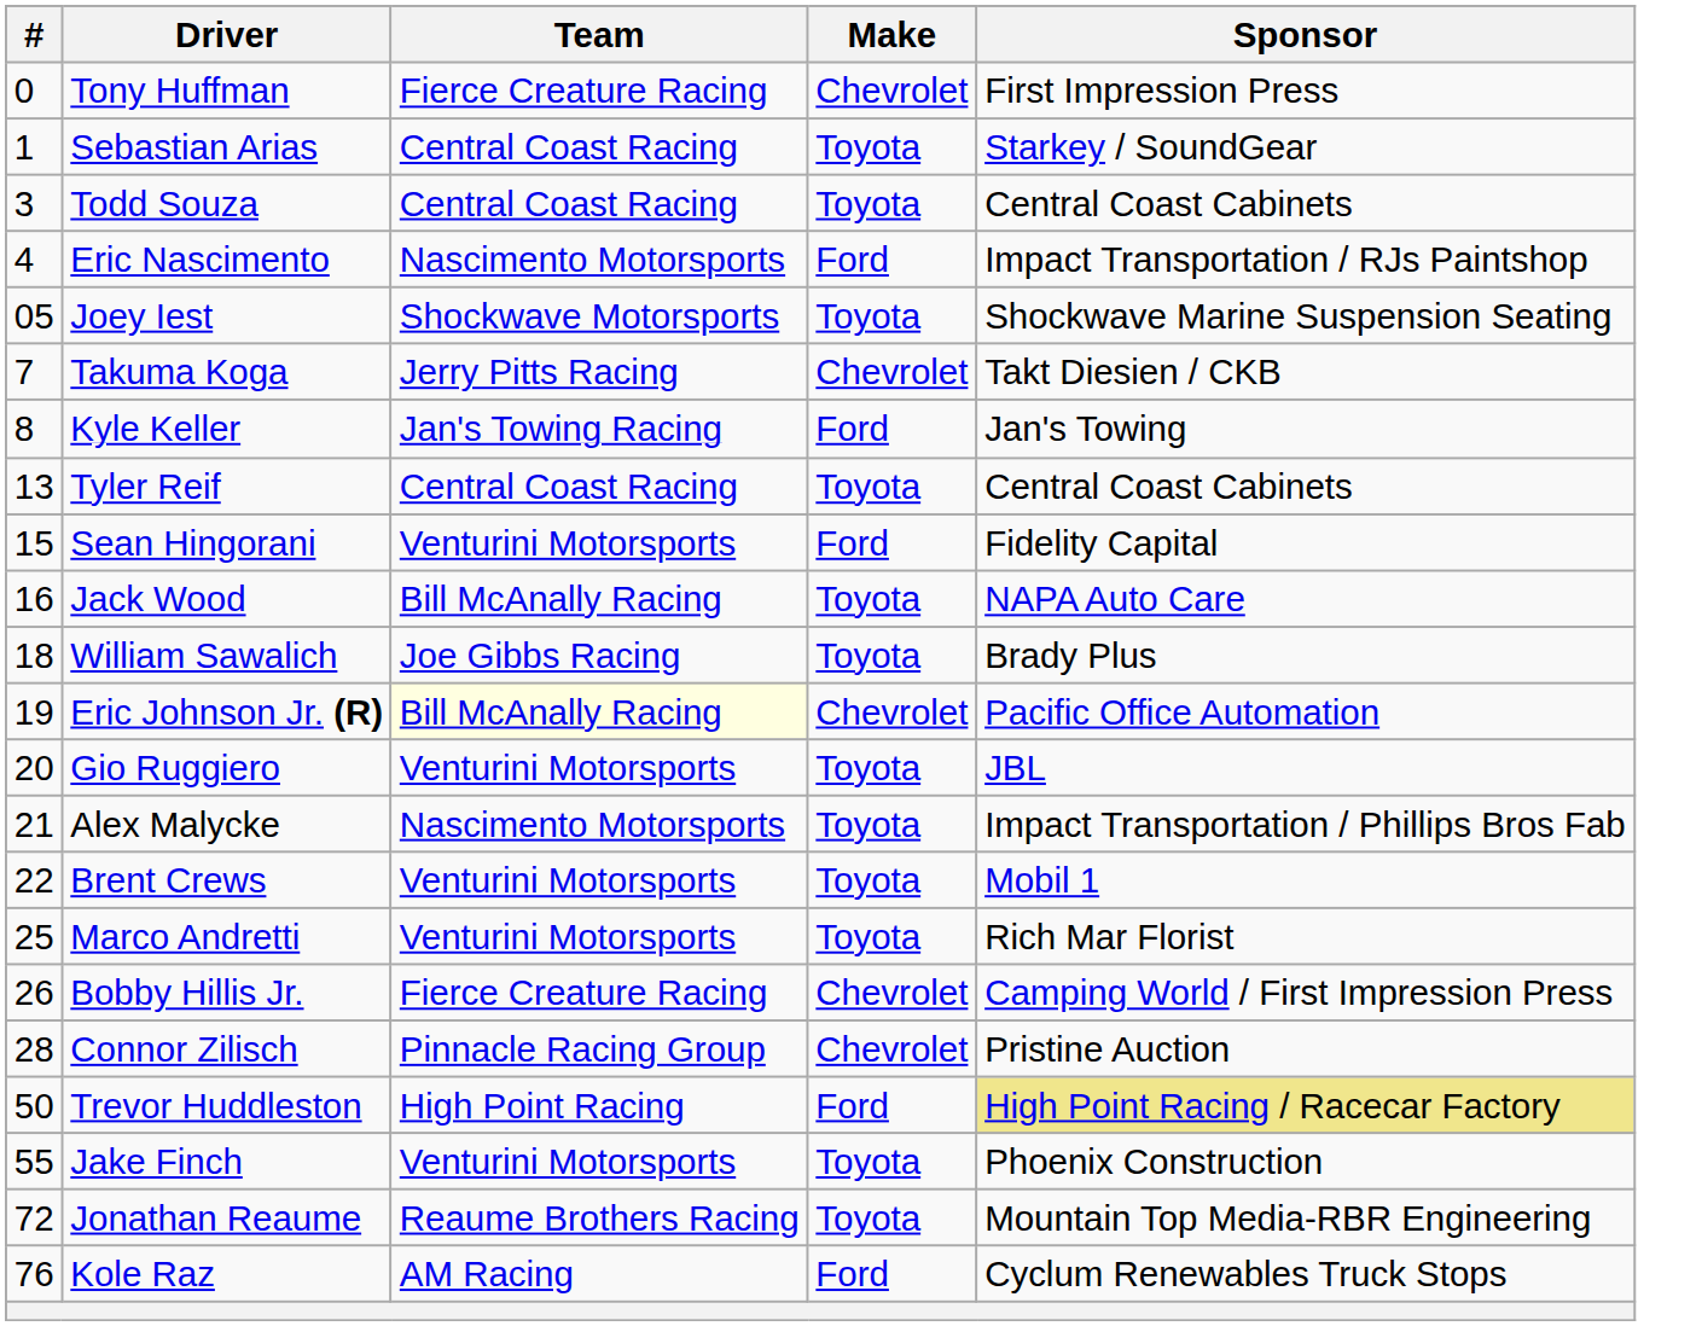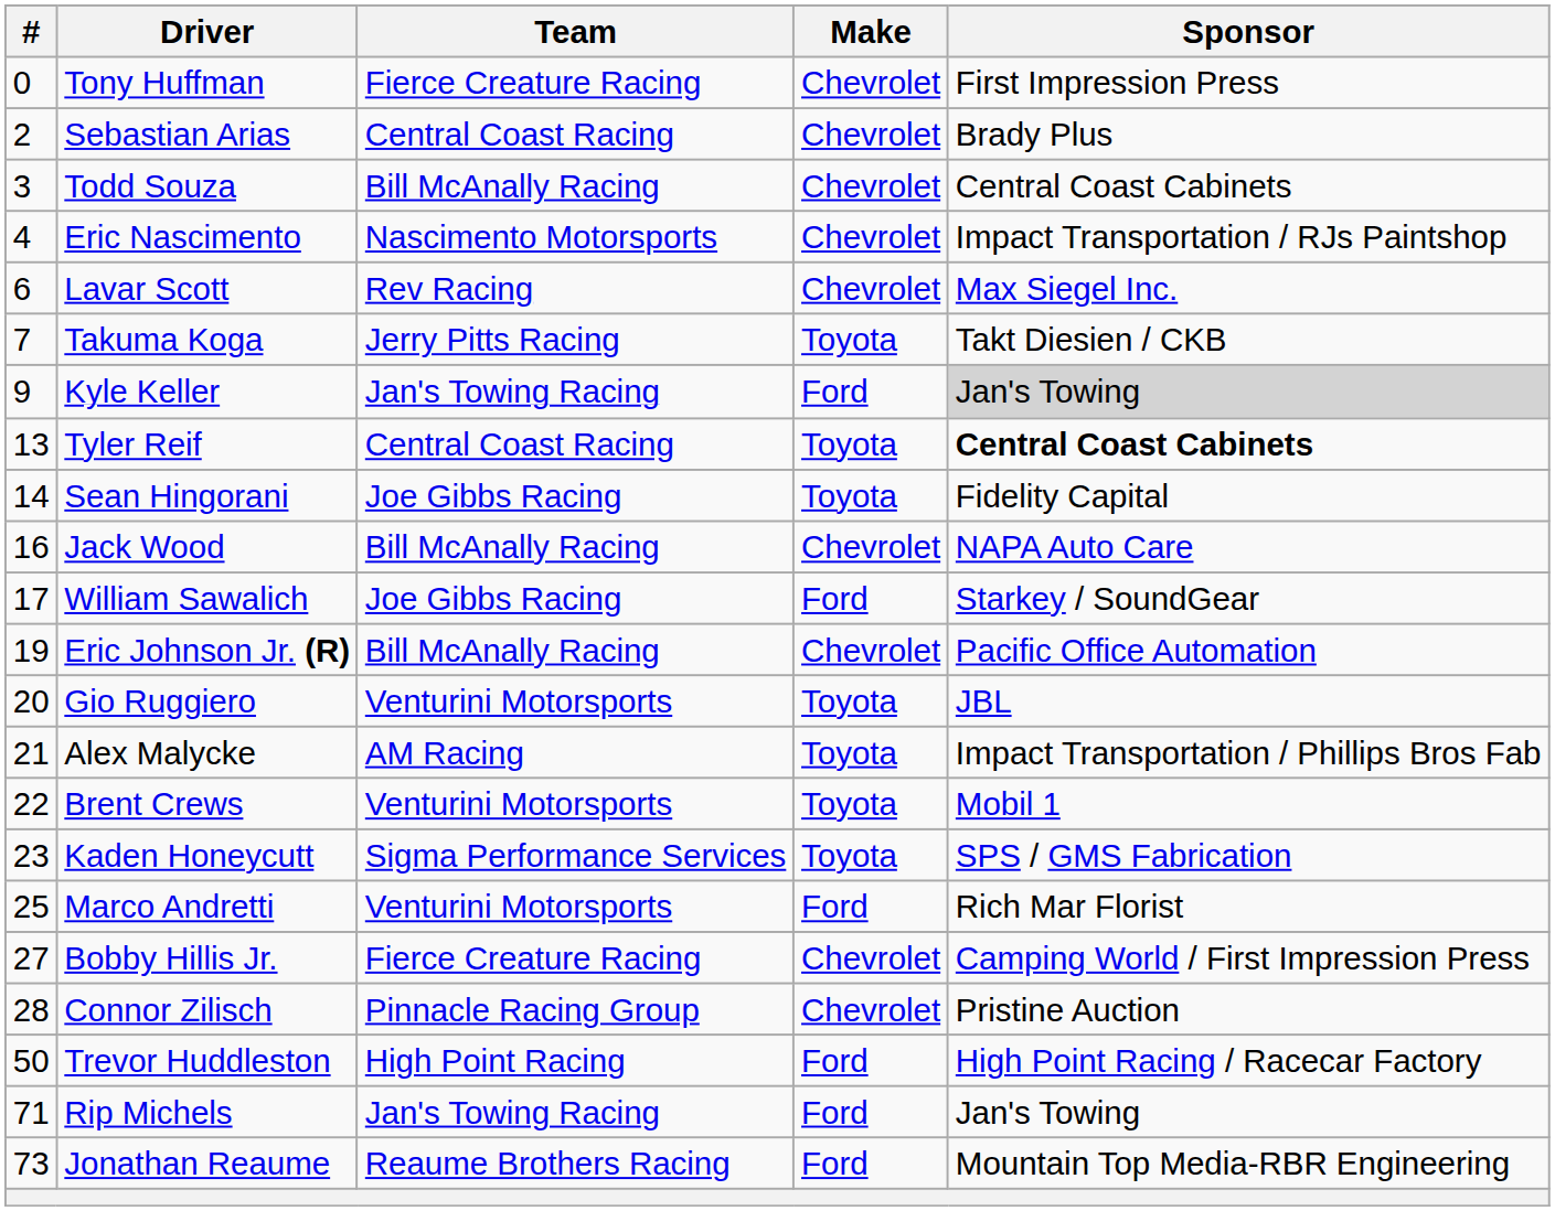 <table class="wikitable" style="font-size: 95%;">
 <tr>
 <th>#</th>
 <th>Driver</th>
 <th>Team</th>
 <th>Make</th>
 <th>Sponsor</th>
 </tr>
 <tr>
 <td>0</td>
 <td><a href='#'>Tony Huffman</a></td>
 <td><a href='#'>Fierce Creature Racing</a></td>
 <td><a href='#'>Chevrolet</a></td>
 <td>First Impression Press</td>
 </tr>
 <tr>
-<td>1</td>
+<td>2</td>
 <td><a href='#'>Sebastian Arias</a></td>
 <td><a href='#'>Central Coast Racing</a></td>
-<td><a href='#'>Toyota</a></td>
-<td><a href='#'>Starkey</a> / SoundGear</td>
+<td><a href='#'>Chevrolet</a></td>
+<td>Brady Plus</td>
 </tr>
 <tr>
 <td>3</td>
 <td><a href='#'>Todd Souza</a></td>
-<td><a href='#'>Central Coast Racing</a></td>
-<td><a href='#'>Toyota</a></td>
+<td><a href='#'>Bill McAnally Racing</a></td>
+<td><a href='#'>Chevrolet</a></td>
 <td>Central Coast Cabinets</td>
 </tr>
 <tr>
 <td>4</td>
 <td><a href='#'>Eric Nascimento</a></td>
 <td><a href='#'>Nascimento Motorsports</a></td>
-<td><a href='#'>Ford</a></td>
+<td><a href='#'>Chevrolet</a></td>
 <td>Impact Transportation / RJs Paintshop</td>
 </tr>
 <tr>
-<td>05</td>
-<td><a href='#'>Joey Iest</a></td>
-<td><a href='#'>Shockwave Motorsports</a></td>
-<td><a href='#'>Toyota</a></td>
-<td>Shockwave Marine Suspension Seating</td>
+<td>6</td>
+<td><a href='#'>Lavar Scott</a></td>
+<td><a href='#'>Rev Racing</a></td>
+<td><a href='#'>Chevrolet</a></td>
+<td><a href='#'>Max Siegel Inc.</a></td>
 </tr>
 <tr>
 <td>7</td>
 <td><a href='#'>Takuma Koga</a></td>
 <td><a href='#'>Jerry Pitts Racing</a></td>
-<td><a href='#'>Chevrolet</a></td>
+<td><a href='#'>Toyota</a></td>
 <td>Takt Diesien / CKB</td>
 </tr>
 <tr>
-<td>8</td>
+<td>9</td>
 <td><a href='#'>Kyle Keller</a></td>
 <td><a href='#'>Jan's Towing Racing</a></td>
 <td><a href='#'>Ford</a></td>
-<td>Jan's Towing</td>
+<td style="background: lightgrey;">Jan's Towing</td>
 </tr>
 <tr>
 <td>13</td>
 <td><a href='#'>Tyler Reif</a></td>
 <td><a href='#'>Central Coast Racing</a></td>
 <td><a href='#'>Toyota</a></td>
-<td>Central Coast Cabinets</td>
+<td><strong>Central Coast Cabinets</strong></td>
 </tr>
 <tr>
-<td>15</td>
+<td>14</td>
 <td><a href='#'>Sean Hingorani</a></td>
-<td><a href='#'>Venturini Motorsports</a></td>
-<td><a href='#'>Ford</a></td>
+<td><a href='#'>Joe Gibbs Racing</a></td>
+<td><a href='#'>Toyota</a></td>
 <td>Fidelity Capital</td>
 </tr>
 <tr>
 <td>16</td>
 <td><a href='#'>Jack Wood</a></td>
 <td><a href='#'>Bill McAnally Racing</a></td>
-<td><a href='#'>Toyota</a></td>
+<td><a href='#'>Chevrolet</a></td>
 <td><a href='#'>NAPA Auto Care</a></td>
 </tr>
 <tr>
-<td>18</td>
+<td>17</td>
 <td><a href='#'>William Sawalich</a></td>
 <td><a href='#'>Joe Gibbs Racing</a></td>
-<td><a href='#'>Toyota</a></td>
-<td>Brady Plus</td>
+<td><a href='#'>Ford</a></td>
+<td><a href='#'>Starkey</a> / SoundGear</td>
 </tr>
 <tr>
 <td>19</td>
 <td nowrap><a href='#'>Eric Johnson Jr.</a> <strong>(R)</strong></td>
-<td style="background: lightyellow;"><a href='#'>Bill McAnally Racing</a></td>
+<td><a href='#'>Bill McAnally Racing</a></td>
 <td><a href='#'>Chevrolet</a></td>
 <td><a href='#'>Pacific Office Automation</a></td>
 </tr>
 <tr>
 <td>20</td>
 <td><a href='#'>Gio Ruggiero</a></td>
 <td><a href='#'>Venturini Motorsports</a></td>
 <td><a href='#'>Toyota</a></td>
 <td><a href='#'>JBL</a></td>
 </tr>
 <tr>
 <td>21</td>
 <td>Alex Malycke</td>
-<td><a href='#'>Nascimento Motorsports</a></td>
+<td><a href='#'>AM Racing</a></td>
 <td><a href='#'>Toyota</a></td>
 <td nowrap>Impact Transportation / Phillips Bros Fab</td>
 </tr>
 <tr>
 <td>22</td>
 <td><a href='#'>Brent Crews</a></td>
 <td><a href='#'>Venturini Motorsports</a></td>
 <td><a href='#'>Toyota</a></td>
 <td><a href='#'>Mobil 1</a></td>
 </tr>
 <tr>
+<td>23</td>
+<td><a href='#'>Kaden Honeycutt</a></td>
+<td nowrap><a href='#'>Sigma Performance Services</a></td>
+<td><a href='#'>Toyota</a></td>
+<td><a href='#'>SPS</a> / <a href='#'>GMS Fabrication</a></td>
+</tr>
+<tr>
 <td>25</td>
 <td><a href='#'>Marco Andretti</a></td>
 <td><a href='#'>Venturini Motorsports</a></td>
-<td><a href='#'>Toyota</a></td>
+<td><a href='#'>Ford</a></td>
 <td>Rich Mar Florist</td>
 </tr>
 <tr>
-<td>26</td>
+<td>27</td>
 <td><a href='#'>Bobby Hillis Jr.</a></td>
 <td><a href='#'>Fierce Creature Racing</a></td>
 <td><a href='#'>Chevrolet</a></td>
 <td nowrap><a href='#'>Camping World</a> / First Impression Press</td>
 </tr>
 <tr>
 <td>28</td>
 <td><a href='#'>Connor Zilisch</a></td>
 <td><a href='#'>Pinnacle Racing Group</a></td>
 <td><a href='#'>Chevrolet</a></td>
 <td>Pristine Auction</td>
 </tr>
 <tr>
 <td>50</td>
 <td><a href='#'>Trevor Huddleston</a></td>
 <td><a href='#'>High Point Racing</a></td>
 <td><a href='#'>Ford</a></td>
-<td style="background: khaki;"><a href='#'>High Point Racing</a> / Racecar Factory</td>
+<td><a href='#'>High Point Racing</a> / Racecar Factory</td>
 </tr>
 <tr>
-<td>55</td>
-<td><a href='#'>Jake Finch</a></td>
-<td><a href='#'>Venturini Motorsports</a></td>
-<td><a href='#'>Toyota</a></td>
-<td>Phoenix Construction</td>
+<td>71</td>
+<td><a href='#'>Rip Michels</a></td>
+<td><a href='#'>Jan's Towing Racing</a></td>
+<td><a href='#'>Ford</a></td>
+<td>Jan's Towing</td>
 </tr>
 <tr>
-<td>72</td>
+<td>73</td>
 <td><a href='#'>Jonathan Reaume</a></td>
 <td><a href='#'>Reaume Brothers Racing</a></td>
-<td><a href='#'>Toyota</a></td>
+<td><a href='#'>Ford</a></td>
 <td>Mountain Top Media-RBR Engineering</td>
-</tr>
-<tr>
-<td>76</td>
-<td><a href='#'>Kole Raz</a></td>
-<td><a href='#'>AM Racing</a></td>
-<td><a href='#'>Ford</a></td>
-<td>Cyclum Renewables Truck Stops</td>
 </tr>
 <tr>
 <th colspan="5"></th>
 </tr>
 </table>
